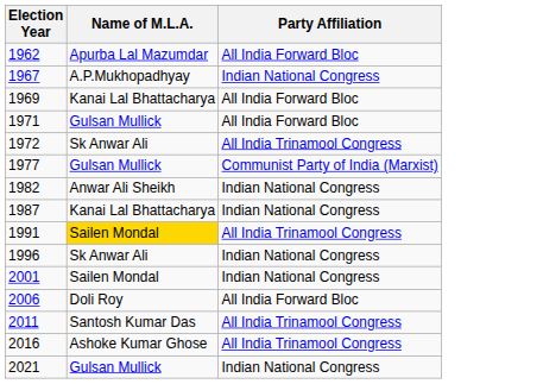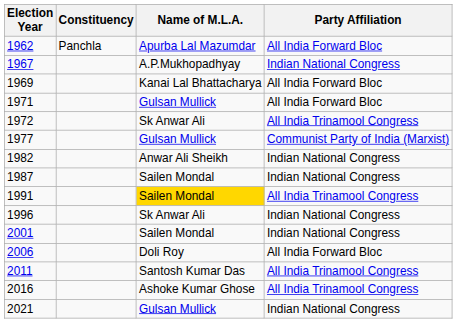 <table class="wikitable sortable"ìÍĦĤĠčw>
 <tr>
 <th>Election<br> Year</th>
+<th>Constituency</th>
 <th>Name of M.L.A.</th>
 <th>Party Affiliation</th>
 </tr>
 <tr>
 <td><a href='#'>1962</a></td>
+<td>Panchla</td>
 <td><a href='#'>Apurba Lal Mazumdar</a></td>
 <td><a href='#'>All India Forward Bloc</a></td>
 </tr>
 <tr>
 <td><a href='#'>1967</a></td>
+<td></td>
 <td>A.P.Mukhopadhyay</td>
 <td><a href='#'>Indian National Congress</a></td>
 </tr>
 <tr>
 <td>1969</td>
+<td></td>
 <td>Kanai Lal Bhattacharya</td>
 <td>All India Forward Bloc</td>
 </tr>
 <tr>
 <td>1971</td>
+<td></td>
 <td><a href='#'>Gulsan Mullick</a></td>
 <td>All India Forward Bloc</td>
 </tr>
 <tr>
 <td>1972</td>
+<td></td>
 <td>Sk Anwar Ali</td>
 <td><a href='#'>All India Trinamool Congress</a></td>
 </tr>
 <tr>
 <td>1977</td>
+<td></td>
 <td><a href='#'>Gulsan Mullick</a></td>
 <td><a href='#'>Communist Party of India (Marxist)</a></td>
 </tr>
 <tr>
 <td>1982</td>
+<td></td>
 <td>Anwar Ali Sheikh</td>
 <td>Indian National Congress</td>
 </tr>
 <tr>
 <td>1987</td>
-<td>Kanai Lal Bhattacharya</td>
+<td></td>
+<td>Sailen Mondal</td>
 <td>Indian National Congress</td>
 </tr>
 <tr>
 <td>1991</td>
+<td></td>
 <td style="background: gold;">Sailen Mondal</td>
 <td><a href='#'>All India Trinamool Congress</a></td>
 </tr>
 <tr>
 <td>1996</td>
+<td></td>
 <td>Sk Anwar Ali</td>
 <td>Indian National Congress</td>
 </tr>
 <tr>
 <td><a href='#'>2001</a></td>
+<td></td>
 <td>Sailen Mondal</td>
 <td>Indian National Congress</td>
 </tr>
 <tr>
 <td><a href='#'>2006</a></td>
+<td></td>
 <td>Doli Roy</td>
 <td>All India Forward Bloc</td>
 </tr>
 <tr>
 <td><a href='#'>2011</a></td>
+<td></td>
 <td>Santosh Kumar Das</td>
 <td><a href='#'>All India Trinamool Congress</a></td>
 </tr>
 <tr>
 <td>2016</td>
+<td></td>
 <td>Ashoke Kumar Ghose</td>
 <td><a href='#'>All India Trinamool Congress</a></td>
 </tr>
 <tr>
 <td>2021</td>
+<td></td>
 <td><a href='#'>Gulsan Mullick</a></td>
 <td>Indian National Congress</td>
 </tr>
 </table>
